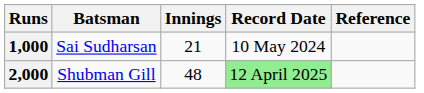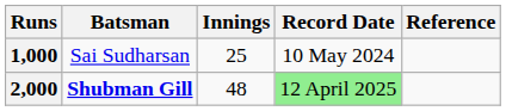 <table class="wikitable sortable" style="text-align:center;">
 <tr>
 <th scope="col" style="text-align:center;">Runs</th>
 <th scope="col" style="text-align:center;">Batsman</th>
 <th scope="col" style="text-align:center;">Innings</th>
 <th scope="col" style="text-align:center;">Record Date</th>
 <th scope="col">Reference</th>
 </tr>
 <tr>
 <th scope=row style=text-align:center;>1,000</th>
 <td><a href='#'>Sai Sudharsan</a></td>
-<td>21</td>
+<td>25</td>
 <td>10 May 2024</td>
 <td></td>
 </tr>
 <tr>
 <th scope="row" style="text-align:center;">2,000</th>
-<td><a href='#'>Shubman Gill</a></td>
+<td><strong><a href='#'>Shubman Gill</a></strong></td>
 <td>48</td>
 <td style="background: lightgreen;">12 April 2025</td>
 <td></td>
 </tr>
 </table>
